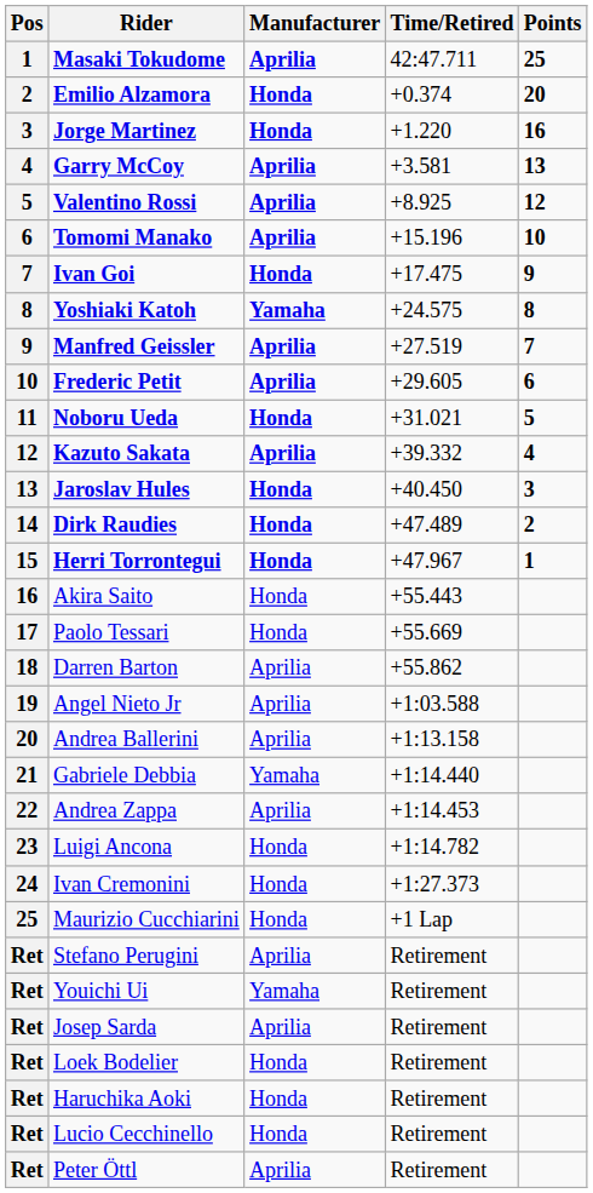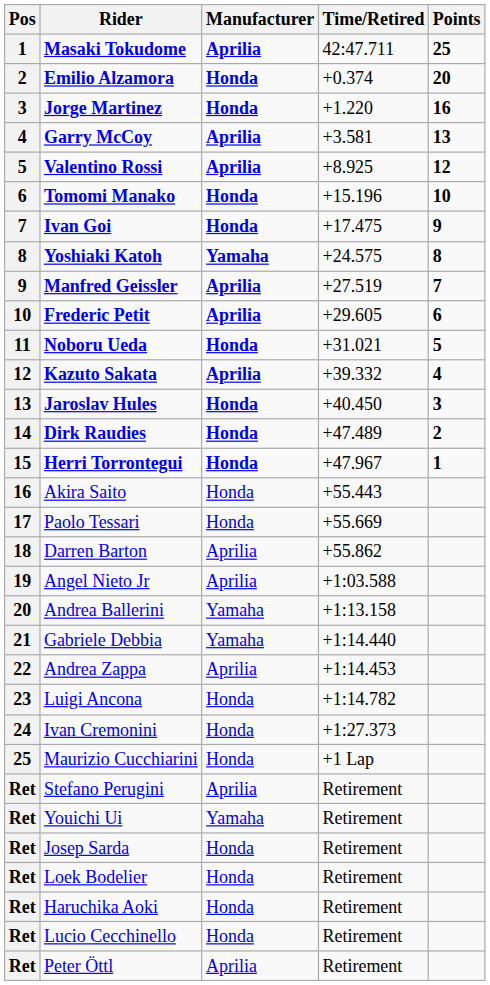 <table class="wikitable" style="font-size: 95%;">
 <tr>
 <th>Pos</th>
 <th>Rider</th>
 <th>Manufacturer</th>
 <th>Time/Retired</th>
 <th>Points</th>
 </tr>
 <tr>
 <th>1</th>
 <td> <strong><a href='#'>Masaki Tokudome</a></strong></td>
 <td><strong><a href='#'>Aprilia</a></strong></td>
 <td>42:47.711</td>
 <td><strong>25</strong></td>
 </tr>
 <tr>
 <th>2</th>
 <td> <strong><a href='#'>Emilio Alzamora</a></strong></td>
 <td><strong><a href='#'>Honda</a></strong></td>
 <td>+0.374</td>
 <td><strong>20</strong></td>
 </tr>
 <tr>
 <th>3</th>
 <td> <strong><a href='#'>Jorge Martinez</a></strong></td>
 <td><strong><a href='#'>Honda</a></strong></td>
 <td>+1.220</td>
 <td><strong>16</strong></td>
 </tr>
 <tr>
 <th>4</th>
 <td> <strong><a href='#'>Garry McCoy</a></strong></td>
 <td><strong><a href='#'>Aprilia</a></strong></td>
 <td>+3.581</td>
 <td><strong>13</strong></td>
 </tr>
 <tr>
 <th>5</th>
 <td> <strong><a href='#'>Valentino Rossi</a></strong></td>
 <td><strong><a href='#'>Aprilia</a></strong></td>
 <td>+8.925</td>
 <td><strong>12</strong></td>
 </tr>
 <tr>
 <th>6</th>
 <td> <strong><a href='#'>Tomomi Manako</a></strong></td>
-<td><strong><a href='#'>Aprilia</a></strong></td>
+<td><strong><a href='#'>Honda</a></strong></td>
 <td>+15.196</td>
 <td><strong>10</strong></td>
 </tr>
 <tr>
 <th>7</th>
 <td> <strong><a href='#'>Ivan Goi</a></strong></td>
 <td><strong><a href='#'>Honda</a></strong></td>
 <td>+17.475</td>
 <td><strong>9</strong></td>
 </tr>
 <tr>
 <th>8</th>
 <td> <strong><a href='#'>Yoshiaki Katoh</a></strong></td>
 <td><strong><a href='#'>Yamaha</a></strong></td>
 <td>+24.575</td>
 <td><strong>8</strong></td>
 </tr>
 <tr>
 <th>9</th>
 <td> <strong><a href='#'>Manfred Geissler</a></strong></td>
 <td><strong><a href='#'>Aprilia</a></strong></td>
 <td>+27.519</td>
 <td><strong>7</strong></td>
 </tr>
 <tr>
 <th>10</th>
 <td> <strong><a href='#'>Frederic Petit</a></strong></td>
 <td><strong><a href='#'>Aprilia</a></strong></td>
 <td>+29.605</td>
 <td><strong>6</strong></td>
 </tr>
 <tr>
 <th>11</th>
 <td> <strong><a href='#'>Noboru Ueda</a></strong></td>
 <td><strong><a href='#'>Honda</a></strong></td>
 <td>+31.021</td>
 <td><strong>5</strong></td>
 </tr>
 <tr>
 <th>12</th>
 <td> <strong><a href='#'>Kazuto Sakata</a></strong></td>
 <td><strong><a href='#'>Aprilia</a></strong></td>
 <td>+39.332</td>
 <td><strong>4</strong></td>
 </tr>
 <tr>
 <th>13</th>
 <td> <strong><a href='#'>Jaroslav Hules</a></strong></td>
 <td><strong><a href='#'>Honda</a></strong></td>
 <td>+40.450</td>
 <td><strong>3</strong></td>
 </tr>
 <tr>
 <th>14</th>
 <td> <strong><a href='#'>Dirk Raudies</a></strong></td>
 <td><strong><a href='#'>Honda</a></strong></td>
 <td>+47.489</td>
 <td><strong>2</strong></td>
 </tr>
 <tr>
 <th>15</th>
 <td> <strong><a href='#'>Herri Torrontegui</a></strong></td>
 <td><strong><a href='#'>Honda</a></strong></td>
 <td>+47.967</td>
 <td><strong>1</strong></td>
 </tr>
 <tr>
 <th>16</th>
 <td> <a href='#'>Akira Saito</a></td>
 <td><a href='#'>Honda</a></td>
 <td>+55.443</td>
 <td></td>
 </tr>
 <tr>
 <th>17</th>
 <td> <a href='#'>Paolo Tessari</a></td>
 <td><a href='#'>Honda</a></td>
 <td>+55.669</td>
 <td></td>
 </tr>
 <tr>
 <th>18</th>
 <td> <a href='#'>Darren Barton</a></td>
 <td><a href='#'>Aprilia</a></td>
 <td>+55.862</td>
 <td></td>
 </tr>
 <tr>
 <th>19</th>
 <td> <a href='#'>Angel Nieto Jr</a></td>
 <td><a href='#'>Aprilia</a></td>
 <td>+1:03.588</td>
 <td></td>
 </tr>
 <tr>
 <th>20</th>
 <td> <a href='#'>Andrea Ballerini</a></td>
-<td><a href='#'>Aprilia</a></td>
+<td><a href='#'>Yamaha</a></td>
 <td>+1:13.158</td>
 <td></td>
 </tr>
 <tr>
 <th>21</th>
 <td> <a href='#'>Gabriele Debbia</a></td>
 <td><a href='#'>Yamaha</a></td>
 <td>+1:14.440</td>
 <td></td>
 </tr>
 <tr>
 <th>22</th>
 <td> <a href='#'>Andrea Zappa</a></td>
 <td><a href='#'>Aprilia</a></td>
 <td>+1:14.453</td>
 <td></td>
 </tr>
 <tr>
 <th>23</th>
 <td> <a href='#'>Luigi Ancona</a></td>
 <td><a href='#'>Honda</a></td>
 <td>+1:14.782</td>
 <td></td>
 </tr>
 <tr>
 <th>24</th>
 <td> <a href='#'>Ivan Cremonini</a></td>
 <td><a href='#'>Honda</a></td>
 <td>+1:27.373</td>
 <td></td>
 </tr>
 <tr>
 <th>25</th>
 <td> <a href='#'>Maurizio Cucchiarini</a></td>
 <td><a href='#'>Honda</a></td>
 <td>+1 Lap</td>
 <td></td>
 </tr>
 <tr>
 <th>Ret</th>
 <td> <a href='#'>Stefano Perugini</a></td>
 <td><a href='#'>Aprilia</a></td>
 <td>Retirement</td>
 <td></td>
 </tr>
 <tr>
 <th>Ret</th>
 <td> <a href='#'>Youichi Ui</a></td>
 <td><a href='#'>Yamaha</a></td>
 <td>Retirement</td>
 <td></td>
 </tr>
 <tr>
 <th>Ret</th>
 <td> <a href='#'>Josep Sarda</a></td>
-<td><a href='#'>Aprilia</a></td>
+<td><a href='#'>Honda</a></td>
 <td>Retirement</td>
 <td></td>
 </tr>
 <tr>
 <th>Ret</th>
 <td> <a href='#'>Loek Bodelier</a></td>
 <td><a href='#'>Honda</a></td>
 <td>Retirement</td>
 <td></td>
 </tr>
 <tr>
 <th>Ret</th>
 <td> <a href='#'>Haruchika Aoki</a></td>
 <td><a href='#'>Honda</a></td>
 <td>Retirement</td>
 <td></td>
 </tr>
 <tr>
 <th>Ret</th>
 <td> <a href='#'>Lucio Cecchinello</a></td>
 <td><a href='#'>Honda</a></td>
 <td>Retirement</td>
 <td></td>
 </tr>
 <tr>
 <th>Ret</th>
 <td> <a href='#'>Peter Öttl</a></td>
 <td><a href='#'>Aprilia</a></td>
 <td>Retirement</td>
 <td></td>
 </tr>
 </table>
